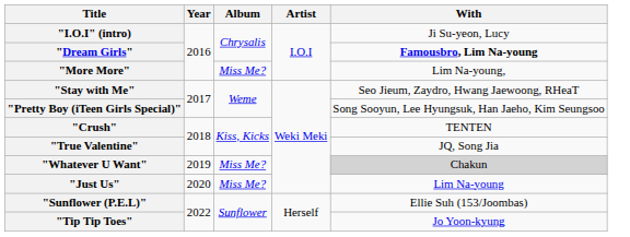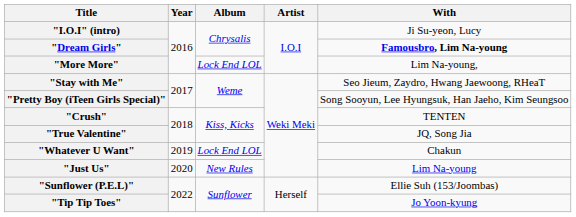 <table class="wikitable plainrowheaders" style="text-align:center">
 <tr>
 <th scope="col">Title</th>
 <th scope="col">Year</th>
 <th scope="col">Album</th>
 <th scope="col">Artist</th>
 <th scope="col">With</th>
 </tr>
 <tr>
 <th scope="row">"I.O.I" (intro)</th>
 <td rowspan="3">2016</td>
 <td rowspan="2"><em><a href='#'>Chrysalis</a></em></td>
 <td rowspan="3"><a href='#'>I.O.I</a></td>
 <td>Ji Su-yeon, Lucy</td>
 </tr>
 <tr>
 <th scope="row">"<a href='#'>Dream Girls</a>"</th>
 <td><strong><a href='#'>Famousbro</a>, Lim Na-young</strong></td>
 </tr>
 <tr>
 <th scope="row">"More More"</th>
-<td><em><a href='#'>Miss Me?</a></em></td>
+<td><em><a href='#'>Lock End LOL</a></em></td>
 <td>Lim Na-young, </td>
 </tr>
 <tr>
 <th scope="row">"Stay with Me"</th>
 <td rowspan="2">2017</td>
 <td rowspan="2"><em><a href='#'>Weme</a></em></td>
 <td rowspan="6"><a href='#'>Weki Meki</a></td>
 <td>Seo Jieum, Zaydro, Hwang Jaewoong, RHeaT</td>
 </tr>
 <tr>
 <th scope="row">"Pretty Boy (iTeen Girls Special)"</th>
 <td>Song Sooyun, Lee Hyungsuk, Han Jaeho, Kim Seungsoo</td>
 </tr>
 <tr>
 <th scope="row">"Crush"</th>
 <td rowspan="2">2018</td>
 <td rowspan="2"><em><a href='#'>Kiss, Kicks</a></em></td>
 <td>TENTEN</td>
 </tr>
 <tr>
 <th scope="row">"True Valentine"</th>
 <td>JQ, Song Jia</td>
 </tr>
 <tr>
 <th scope="row">"Whatever U Want"</th>
 <td>2019</td>
-<td><em><a href='#'>Miss Me?</a></em></td>
-<td style="background: lightgrey;">Chakun</td>
+<td><em><a href='#'>Lock End LOL</a></em></td>
+<td>Chakun</td>
 </tr>
 <tr>
 <th scope="row">"Just Us"</th>
 <td>2020</td>
-<td><em><a href='#'>Miss Me?</a></em></td>
+<td><em><a href='#'>New Rules</a></em></td>
 <td><a href='#'>Lim Na-young</a></td>
 </tr>
 <tr>
 <th scope="row">"Sunflower (P.E.L)"</th>
 <td rowspan="2">2022</td>
 <td rowspan="2"><em><a href='#'>Sunflower</a></em></td>
 <td rowspan="2">Herself</td>
 <td>Ellie Suh (153/Joombas)</td>
 </tr>
 <tr>
 <th scope="row">"Tip Tip Toes"</th>
 <td><a href='#'>Jo Yoon-kyung</a></td>
 </tr>
 </table>
